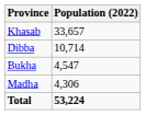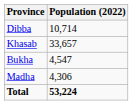 <table class="wikitable">
 <tr>
 <th>Province</th>
 <th>Population (2022)</th>
 </tr>
 <tr>
+<td><a href='#'>Dibba</a></td>
+<td>10,714</td>
+</tr>
+<tr>
 <td><a href='#'>Khasab</a></td>
 <td>33,657</td>
-</tr>
-<tr>
-<td><a href='#'>Dibba</a></td>
-<td>10,714</td>
 </tr>
 <tr>
 <td><a href='#'>Bukha</a></td>
 <td>4,547</td>
 </tr>
 <tr>
 <td><a href='#'>Madha</a></td>
 <td>4,306</td>
 </tr>
 <tr>
 <td><strong>Total</strong></td>
 <td><strong>53,224</strong></td>
 </tr>
 </table>
